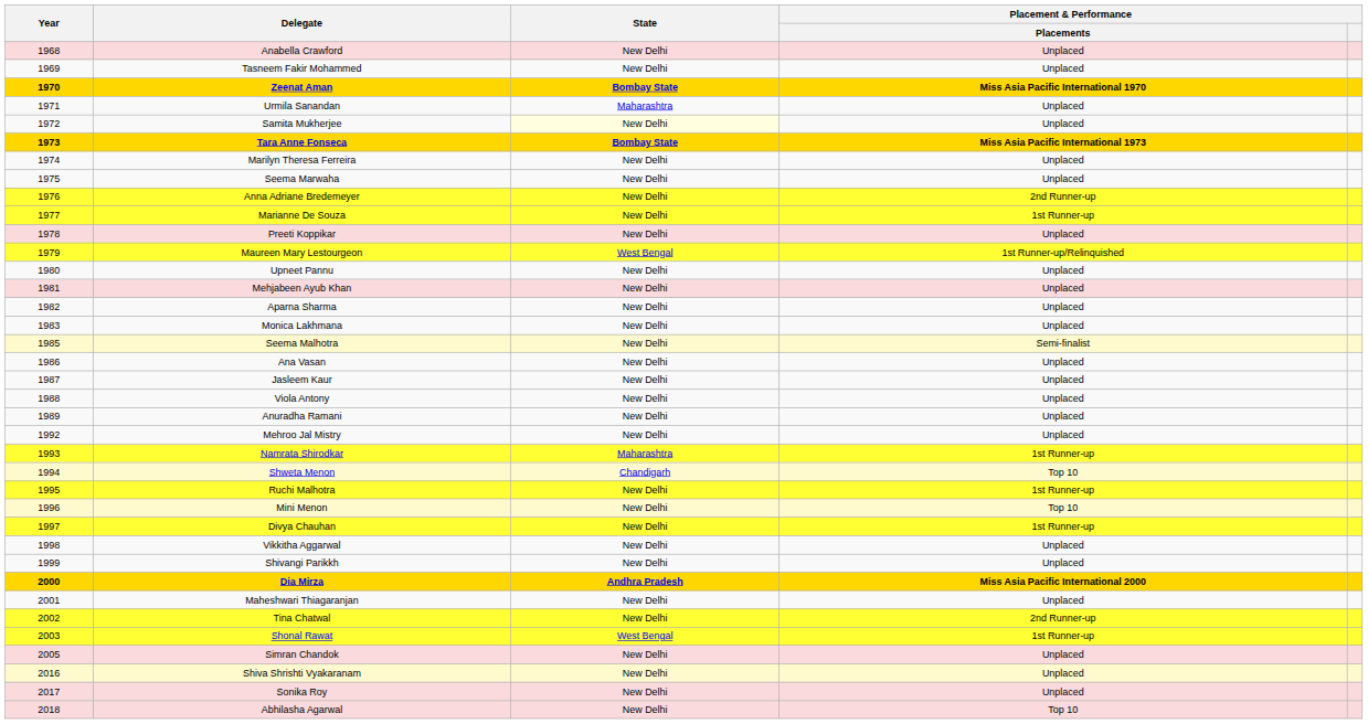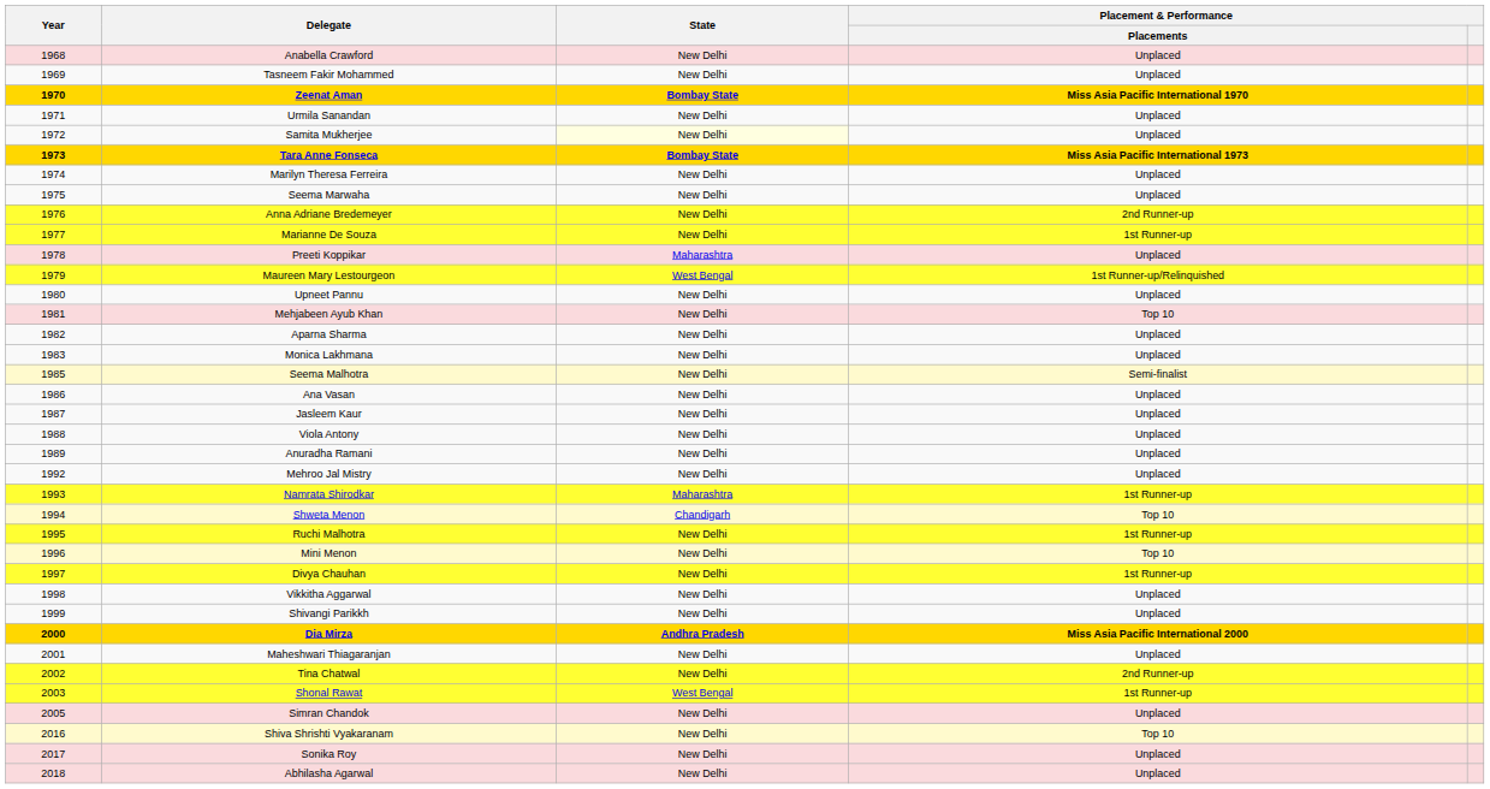 <table class="wikitable" style="text-align:center; line-height:20px; font-size:90%; width:100%;">
 <tr>
 <th rowspan="2">Year</th>
 <th rowspan="2">Delegate</th>
 <th rowspan="2">State</th>
 <th colspan="2">Placement & Performance</th>
 </tr>
 <tr>
 <th>Placements</th>
 <th></th>
 </tr>
 <tr style="background-color:#FADADD;">
 <td>1968</td>
 <td>Anabella Crawford</td>
 <td>New Delhi</td>
 <td>Unplaced</td>
 <td style="background:;"></td>
 </tr>
 <tr>
 <td>1969</td>
 <td>Tasneem Fakir Mohammed</td>
 <td>New Delhi</td>
 <td>Unplaced</td>
 <td></td>
 </tr>
 <tr style="background-color:gold;">
 <td><strong>1970</strong></td>
 <td><strong><a href='#'>Zeenat Aman</a></strong></td>
 <td><strong><a href='#'>Bombay State</a></strong></td>
 <td><strong>Miss Asia Pacific International 1970</strong></td>
 <td style="background:;"></td>
 </tr>
 <tr>
 <td>1971</td>
 <td>Urmila Sanandan</td>
-<td><a href='#'>Maharashtra</a></td>
+<td>New Delhi</td>
 <td>Unplaced</td>
 <td></td>
 </tr>
 <tr>
 <td>1972</td>
 <td>Samita Mukherjee</td>
 <td style="background: lightyellow;">New Delhi</td>
 <td>Unplaced</td>
 <td></td>
 </tr>
 <tr style="background-color:gold;">
 <td><strong>1973</strong></td>
 <td><strong><a href='#'>Tara Anne Fonseca</a></strong></td>
 <td><strong><a href='#'>Bombay State</a></strong></td>
 <td><strong>Miss Asia Pacific International 1973</strong></td>
 <td></td>
 </tr>
 <tr>
 <td>1974</td>
 <td>Marilyn Theresa Ferreira</td>
 <td>New Delhi</td>
 <td>Unplaced</td>
 <td></td>
 </tr>
 <tr>
 <td>1975</td>
 <td>Seema Marwaha</td>
 <td>New Delhi</td>
 <td>Unplaced</td>
 <td></td>
 </tr>
 <tr style="background-color:#FFFF33;">
 <td>1976</td>
 <td>Anna Adriane Bredemeyer</td>
 <td>New Delhi</td>
 <td>2nd Runner-up</td>
 <td></td>
 </tr>
 <tr style="background-color:#FFFF33;">
 <td>1977</td>
 <td>Marianne De Souza</td>
 <td>New Delhi</td>
 <td>1st Runner-up</td>
 <td></td>
 </tr>
 <tr style="background-color:#FADADD;">
 <td>1978</td>
 <td>Preeti Koppikar</td>
-<td>New Delhi</td>
+<td><a href='#'>Maharashtra</a></td>
 <td>Unplaced</td>
 <td style="background:;"></td>
 </tr>
 <tr style="background-color:#FFFF33;">
 <td>1979</td>
 <td>Maureen Mary Lestourgeon</td>
 <td><a href='#'>West Bengal</a></td>
 <td>1st Runner-up/Relinquished</td>
 <td></td>
 </tr>
 <tr>
 <td>1980</td>
 <td>Upneet Pannu</td>
 <td>New Delhi</td>
 <td>Unplaced</td>
 <td></td>
 </tr>
 <tr style="background-color:#FADADD;">
 <td>1981</td>
 <td>Mehjabeen Ayub Khan</td>
 <td>New Delhi</td>
-<td>Unplaced</td>
+<td>Top 10</td>
 <td style="background:;"></td>
 </tr>
 <tr>
 <td>1982</td>
 <td>Aparna Sharma</td>
 <td>New Delhi</td>
 <td>Unplaced</td>
 <td></td>
 </tr>
 <tr>
 <td>1983</td>
 <td>Monica Lakhmana</td>
 <td>New Delhi</td>
 <td>Unplaced</td>
 <td></td>
 </tr>
 <tr style="background:#FFFACD;">
 <td>1985</td>
 <td>Seema Malhotra</td>
 <td>New Delhi</td>
 <td>Semi-finalist</td>
 <td></td>
 </tr>
 <tr>
 <td>1986</td>
 <td>Ana Vasan</td>
 <td>New Delhi</td>
 <td>Unplaced</td>
 <td></td>
 </tr>
 <tr>
 <td>1987</td>
 <td>Jasleem Kaur</td>
 <td>New Delhi</td>
 <td>Unplaced</td>
 <td></td>
 </tr>
 <tr>
 <td>1988</td>
 <td>Viola Antony</td>
 <td>New Delhi</td>
 <td>Unplaced</td>
 <td></td>
 </tr>
 <tr>
 <td>1989</td>
 <td>Anuradha Ramani</td>
 <td>New Delhi</td>
 <td>Unplaced</td>
 <td></td>
 </tr>
 <tr>
 <td>1992</td>
 <td>Mehroo Jal Mistry</td>
 <td>New Delhi</td>
 <td>Unplaced</td>
 <td></td>
 </tr>
 <tr style="background-color:#FFFF33;">
 <td>1993</td>
 <td><a href='#'>Namrata Shirodkar</a></td>
 <td><a href='#'>Maharashtra</a></td>
 <td>1st Runner-up</td>
 <td style="background:;"></td>
 </tr>
 <tr style="background:#FFFACD;">
 <td>1994</td>
 <td><a href='#'>Shweta Menon</a></td>
 <td><a href='#'>Chandigarh</a></td>
 <td>Top 10</td>
 <td></td>
 </tr>
 <tr style="background-color:#FFFF33;">
 <td>1995</td>
 <td>Ruchi Malhotra</td>
 <td>New Delhi</td>
 <td>1st Runner-up</td>
 <td style="background:;"></td>
 </tr>
 <tr style="background:#FFFACD;">
 <td>1996</td>
 <td>Mini Menon</td>
 <td>New Delhi</td>
 <td>Top 10</td>
 <td></td>
 </tr>
 <tr style="background-color:#FFFF33;">
 <td>1997</td>
 <td>Divya Chauhan</td>
 <td>New Delhi</td>
 <td>1st Runner-up</td>
 <td style="background:;"></td>
 </tr>
 <tr>
 <td>1998</td>
 <td>Vikkitha Aggarwal</td>
 <td>New Delhi</td>
 <td>Unplaced</td>
 <td></td>
 </tr>
 <tr>
 <td>1999</td>
 <td>Shivangi Parikkh</td>
 <td>New Delhi</td>
 <td>Unplaced</td>
 <td></td>
 </tr>
 <tr style="background-color:gold;">
 <td><strong>2000</strong></td>
 <td><strong><a href='#'>Dia Mirza</a></strong></td>
 <td><strong><a href='#'>Andhra Pradesh</a></strong></td>
 <td><strong>Miss Asia Pacific International 2000</strong></td>
 <td style="background:;"></td>
 </tr>
 <tr>
 <td>2001</td>
 <td>Maheshwari Thiagaranjan</td>
 <td>New Delhi</td>
 <td>Unplaced</td>
 <td></td>
 </tr>
 <tr style="background-color:#FFFF33;">
 <td>2002</td>
 <td>Tina Chatwal</td>
 <td>New Delhi</td>
 <td>2nd Runner-up</td>
 <td style="background:;"></td>
 </tr>
 <tr style="background-color:#FFFF33;">
 <td>2003</td>
 <td><a href='#'>Shonal Rawat</a></td>
 <td><a href='#'>West Bengal</a></td>
 <td>1st Runner-up</td>
 <td style="background:;"></td>
 </tr>
 <tr style="background-color:#FADADD;">
 <td>2005</td>
 <td>Simran Chandok</td>
 <td>New Delhi</td>
 <td>Unplaced</td>
 <td style="background:;"></td>
 </tr>
 <tr style="background:#FFFACD;">
 <td>2016</td>
 <td>Shiva Shrishti Vyakaranam</td>
 <td>New Delhi</td>
-<td>Unplaced</td>
+<td>Top 10</td>
 <td></td>
 </tr>
 <tr style="background-color:#FADADD;">
 <td>2017</td>
 <td>Sonika Roy</td>
 <td>New Delhi</td>
 <td>Unplaced</td>
 <td style="background:;"></td>
 </tr>
 <tr style="background-color:#FADADD;">
 <td>2018</td>
 <td>Abhilasha Agarwal</td>
 <td>New Delhi</td>
-<td>Top 10</td>
+<td>Unplaced</td>
 <td style="background:;"></td>
 </tr>
 </table>
